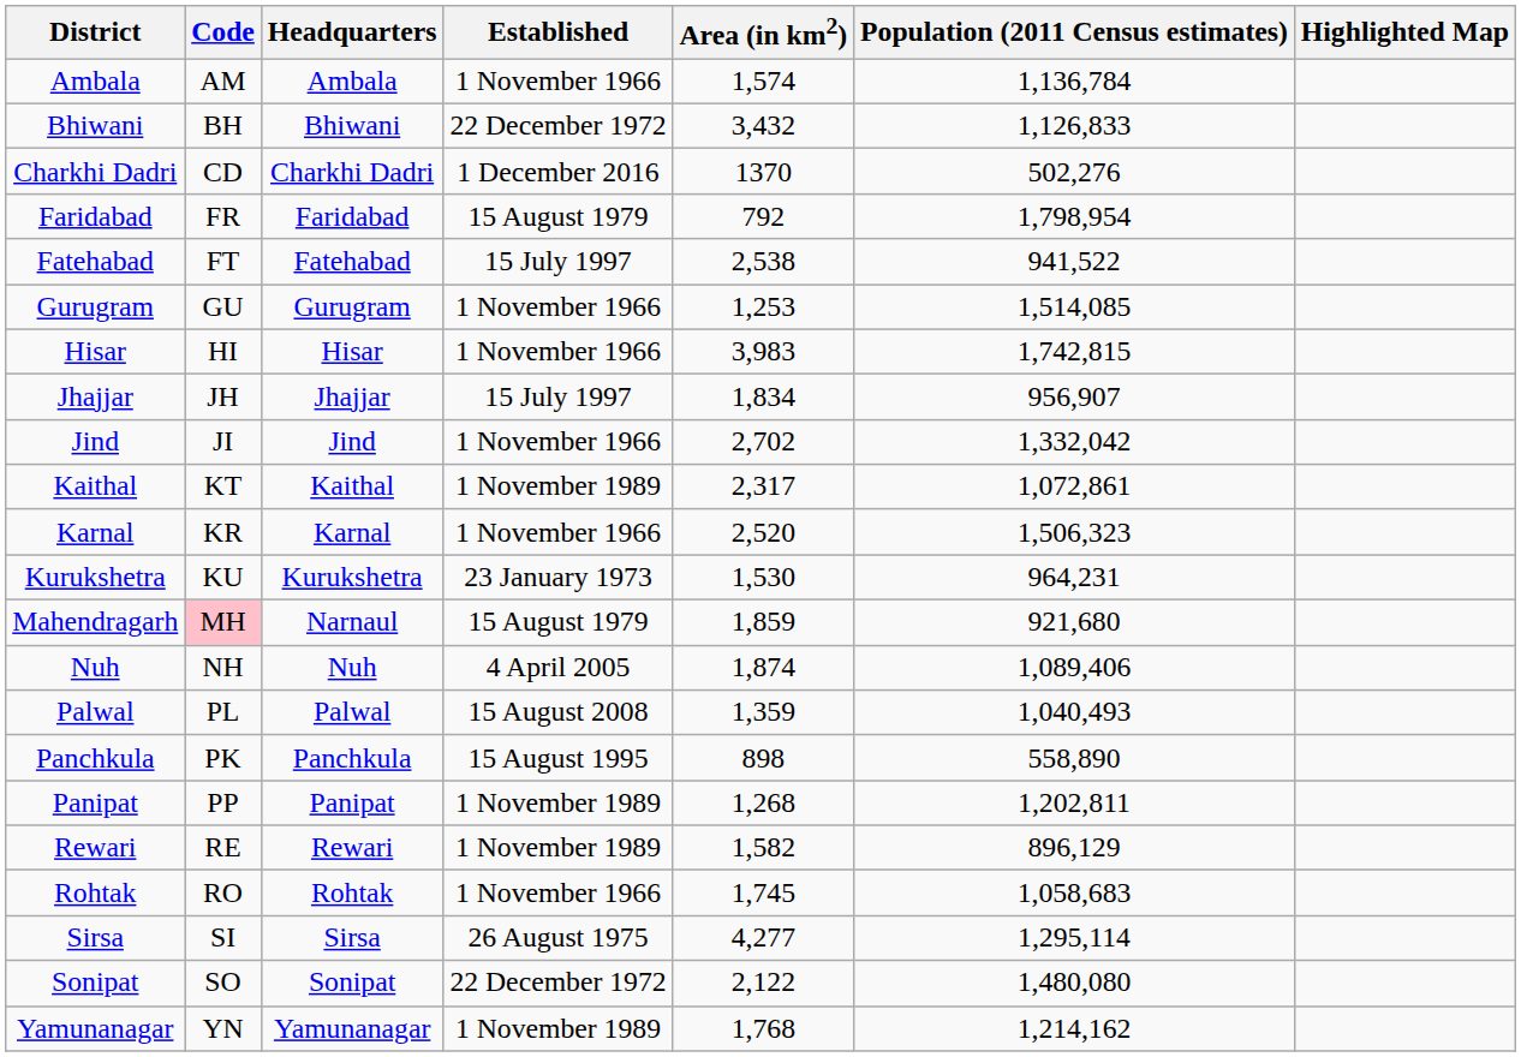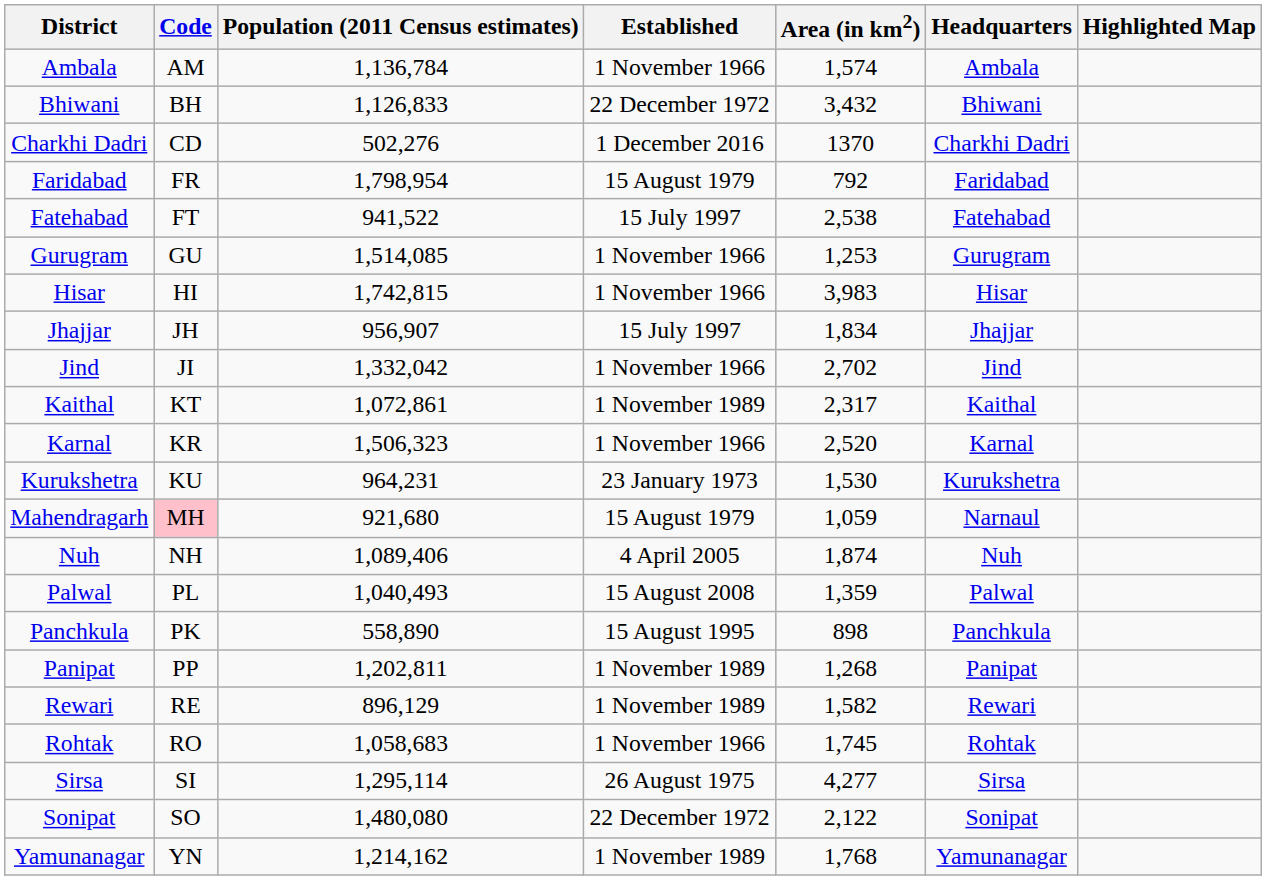 <table class="wikitable sortable mw-collapsible" style="text-align: center;">
 <tr>
 <th>District</th>
 <th><a href='#'>Code</a></th>
-<th>Headquarters</th>
+<th>Population (2011 Census estimates)</th>
 <th>Established</th>
 <th>Area (in km<sup>2</sup>)</th>
-<th>Population (2011 Census estimates)</th>
+<th>Headquarters</th>
 <th>Highlighted Map</th>
 </tr>
 <tr>
 <td><a href='#'>Ambala</a></td>
 <td>AM</td>
-<td><a href='#'>Ambala</a></td>
+<td>1,136,784</td>
 <td>1 November 1966</td>
 <td>1,574</td>
-<td>1,136,784</td>
+<td><a href='#'>Ambala</a></td>
 <td></td>
 </tr>
 <tr>
 <td><a href='#'>Bhiwani</a></td>
 <td>BH</td>
-<td><a href='#'>Bhiwani</a></td>
+<td>1,126,833</td>
 <td>22 December 1972</td>
 <td>3,432</td>
-<td>1,126,833</td>
+<td><a href='#'>Bhiwani</a></td>
 <td></td>
 </tr>
 <tr>
 <td><a href='#'>Charkhi Dadri</a></td>
 <td>CD</td>
-<td><a href='#'>Charkhi Dadri</a></td>
+<td>502,276</td>
 <td>1 December 2016</td>
 <td>1370</td>
-<td>502,276</td>
+<td><a href='#'>Charkhi Dadri</a></td>
 <td></td>
 </tr>
 <tr>
 <td><a href='#'>Faridabad</a></td>
 <td>FR</td>
-<td><a href='#'>Faridabad</a></td>
+<td>1,798,954</td>
 <td>15 August 1979</td>
 <td>792</td>
-<td>1,798,954</td>
+<td><a href='#'>Faridabad</a></td>
 <td></td>
 </tr>
 <tr>
 <td><a href='#'>Fatehabad</a></td>
 <td>FT</td>
-<td><a href='#'>Fatehabad</a></td>
+<td>941,522</td>
 <td>15 July 1997</td>
 <td>2,538</td>
-<td>941,522</td>
+<td><a href='#'>Fatehabad</a></td>
 <td></td>
 </tr>
 <tr>
 <td><a href='#'>Gurugram</a></td>
 <td>GU</td>
-<td><a href='#'>Gurugram</a></td>
+<td>1,514,085</td>
 <td>1 November 1966</td>
 <td>1,253</td>
-<td>1,514,085</td>
+<td><a href='#'>Gurugram</a></td>
 <td></td>
 </tr>
 <tr>
 <td><a href='#'>Hisar</a></td>
 <td>HI</td>
-<td><a href='#'>Hisar</a></td>
+<td>1,742,815</td>
 <td>1 November 1966</td>
 <td>3,983</td>
-<td>1,742,815</td>
+<td><a href='#'>Hisar</a></td>
 <td></td>
 </tr>
 <tr>
 <td><a href='#'>Jhajjar</a></td>
 <td>JH</td>
-<td><a href='#'>Jhajjar</a></td>
+<td>956,907</td>
 <td>15 July 1997</td>
 <td>1,834</td>
-<td>956,907</td>
+<td><a href='#'>Jhajjar</a></td>
 <td></td>
 </tr>
 <tr>
 <td><a href='#'>Jind</a></td>
 <td>JI</td>
-<td><a href='#'>Jind</a></td>
+<td>1,332,042</td>
 <td>1 November 1966</td>
 <td>2,702</td>
-<td>1,332,042</td>
+<td><a href='#'>Jind</a></td>
 <td></td>
 </tr>
 <tr>
 <td><a href='#'>Kaithal</a></td>
 <td>KT</td>
-<td><a href='#'>Kaithal</a></td>
+<td>1,072,861</td>
 <td>1 November 1989</td>
 <td>2,317</td>
-<td>1,072,861</td>
+<td><a href='#'>Kaithal</a></td>
 <td></td>
 </tr>
 <tr>
 <td><a href='#'>Karnal</a></td>
 <td>KR</td>
-<td><a href='#'>Karnal</a></td>
+<td>1,506,323</td>
 <td>1 November 1966</td>
 <td>2,520</td>
-<td>1,506,323</td>
+<td><a href='#'>Karnal</a></td>
 <td></td>
 </tr>
 <tr>
 <td><a href='#'>Kurukshetra</a></td>
 <td>KU</td>
-<td><a href='#'>Kurukshetra</a></td>
+<td>964,231</td>
 <td>23 January 1973</td>
 <td>1,530</td>
-<td>964,231</td>
+<td><a href='#'>Kurukshetra</a></td>
 <td></td>
 </tr>
 <tr>
 <td><a href='#'>Mahendragarh</a></td>
 <td style="background: pink;">MH</td>
+<td>921,680</td>
+<td>15 August 1979</td>
+<td>1,059</td>
 <td><a href='#'>Narnaul</a></td>
-<td>15 August 1979</td>
-<td>1,859</td>
-<td>921,680</td>
 <td></td>
 </tr>
 <tr>
 <td><a href='#'>Nuh</a></td>
 <td>NH</td>
-<td><a href='#'>Nuh</a></td>
+<td>1,089,406</td>
 <td>4 April 2005</td>
 <td>1,874</td>
-<td>1,089,406</td>
+<td><a href='#'>Nuh</a></td>
 <td></td>
 </tr>
 <tr>
 <td><a href='#'>Palwal</a></td>
 <td>PL</td>
-<td><a href='#'>Palwal</a></td>
+<td>1,040,493</td>
 <td>15 August 2008</td>
 <td>1,359</td>
-<td>1,040,493</td>
+<td><a href='#'>Palwal</a></td>
 <td></td>
 </tr>
 <tr>
 <td><a href='#'>Panchkula</a></td>
 <td>PK</td>
-<td><a href='#'>Panchkula</a></td>
+<td>558,890</td>
 <td>15 August 1995</td>
 <td>898</td>
-<td>558,890</td>
+<td><a href='#'>Panchkula</a></td>
 <td></td>
 </tr>
 <tr>
 <td><a href='#'>Panipat</a></td>
 <td>PP</td>
-<td><a href='#'>Panipat</a></td>
+<td>1,202,811</td>
 <td>1 November 1989</td>
 <td>1,268</td>
-<td>1,202,811</td>
+<td><a href='#'>Panipat</a></td>
 <td></td>
 </tr>
 <tr>
 <td><a href='#'>Rewari</a></td>
 <td>RE</td>
-<td><a href='#'>Rewari</a></td>
+<td>896,129</td>
 <td>1 November 1989</td>
 <td>1,582</td>
-<td>896,129</td>
+<td><a href='#'>Rewari</a></td>
 <td></td>
 </tr>
 <tr>
 <td><a href='#'>Rohtak</a></td>
 <td>RO</td>
-<td><a href='#'>Rohtak</a></td>
+<td>1,058,683</td>
 <td>1 November 1966</td>
 <td>1,745</td>
-<td>1,058,683</td>
+<td><a href='#'>Rohtak</a></td>
 <td></td>
 </tr>
 <tr>
 <td><a href='#'>Sirsa</a></td>
 <td>SI</td>
-<td><a href='#'>Sirsa</a></td>
+<td>1,295,114</td>
 <td>26 August 1975</td>
 <td>4,277</td>
-<td>1,295,114</td>
+<td><a href='#'>Sirsa</a></td>
 <td></td>
 </tr>
 <tr>
 <td><a href='#'>Sonipat</a></td>
 <td>SO</td>
-<td><a href='#'>Sonipat</a></td>
+<td>1,480,080</td>
 <td>22 December 1972</td>
 <td>2,122</td>
-<td>1,480,080</td>
+<td><a href='#'>Sonipat</a></td>
 <td></td>
 </tr>
 <tr>
 <td><a href='#'>Yamunanagar</a></td>
 <td>YN</td>
-<td><a href='#'>Yamunanagar</a></td>
+<td>1,214,162</td>
 <td>1 November 1989</td>
 <td>1,768</td>
-<td>1,214,162</td>
+<td><a href='#'>Yamunanagar</a></td>
 <td></td>
 </tr>
 </table>
